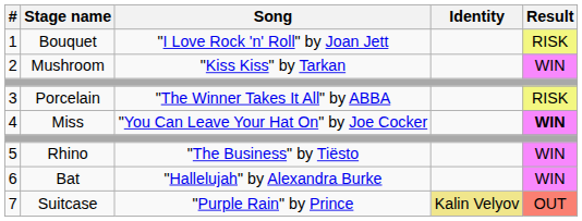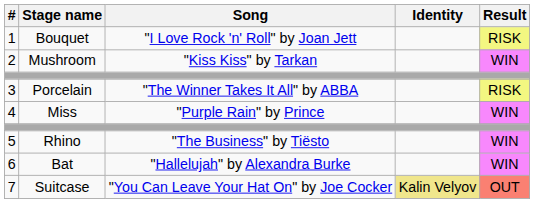 <table class="wikitable plainrowheaders" style="text-align: center;">
 <tr>
 <th>#</th>
 <th>Stage name</th>
 <th>Song</th>
 <th>Identity</th>
 <th>Result</th>
 </tr>
 <tr>
 <td>1</td>
 <td>Bouquet</td>
 <td>"<a href='#'>I Love Rock 'n' Roll</a>" by <a href='#'>Joan Jett</a></td>
 <td></td>
 <td bgcolor="#F3F781">RISK</td>
 </tr>
 <tr>
 <td>2</td>
 <td>Mushroom</td>
 <td>"<a href='#'>Kiss Kiss</a>" by <a href='#'>Tarkan</a></td>
 <td></td>
 <td bgcolor="#F888FD">WIN</td>
 </tr>
 <tr>
 <td colspan="5" style="background:darkgray"></td>
 </tr>
 <tr>
 <td>3</td>
 <td>Porcelain</td>
 <td>"<a href='#'>The Winner Takes It All</a>" by <a href='#'>ABBA</a></td>
 <td></td>
 <td bgcolor="#F3F781">RISK</td>
 </tr>
 <tr>
 <td>4</td>
 <td>Miss</td>
-<td>"<a href='#'>You Can Leave Your Hat On</a>" by <a href='#'>Joe Cocker</a></td>
+<td>"<a href='#'>Purple Rain</a>" by <a href='#'>Prince</a></td>
 <td></td>
-<td bgcolor="#F888FD"><strong>WIN</strong></td>
+<td bgcolor="#F888FD">WIN</td>
 </tr>
 <tr>
 <td colspan="5" style="background:darkgray"></td>
 </tr>
 <tr>
 <td>5</td>
 <td>Rhino</td>
 <td>"<a href='#'>The Business</a>" by <a href='#'>Tiësto</a></td>
 <td></td>
 <td bgcolor="#F888FD">WIN</td>
 </tr>
 <tr>
 <td>6</td>
 <td>Bat</td>
 <td>"<a href='#'>Hallelujah</a>" by <a href='#'>Alexandra Burke</a></td>
 <td></td>
 <td bgcolor="#F888FD">WIN</td>
 </tr>
 <tr>
 <td>7</td>
 <td>Suitcase</td>
-<td>"<a href='#'>Purple Rain</a>" by <a href='#'>Prince</a></td>
+<td>"<a href='#'>You Can Leave Your Hat On</a>" by <a href='#'>Joe Cocker</a></td>
 <td style="background: khaki;">Kalin Velyov</td>
 <td bgcolor=salmon>OUT</td>
 </tr>
 </table>
